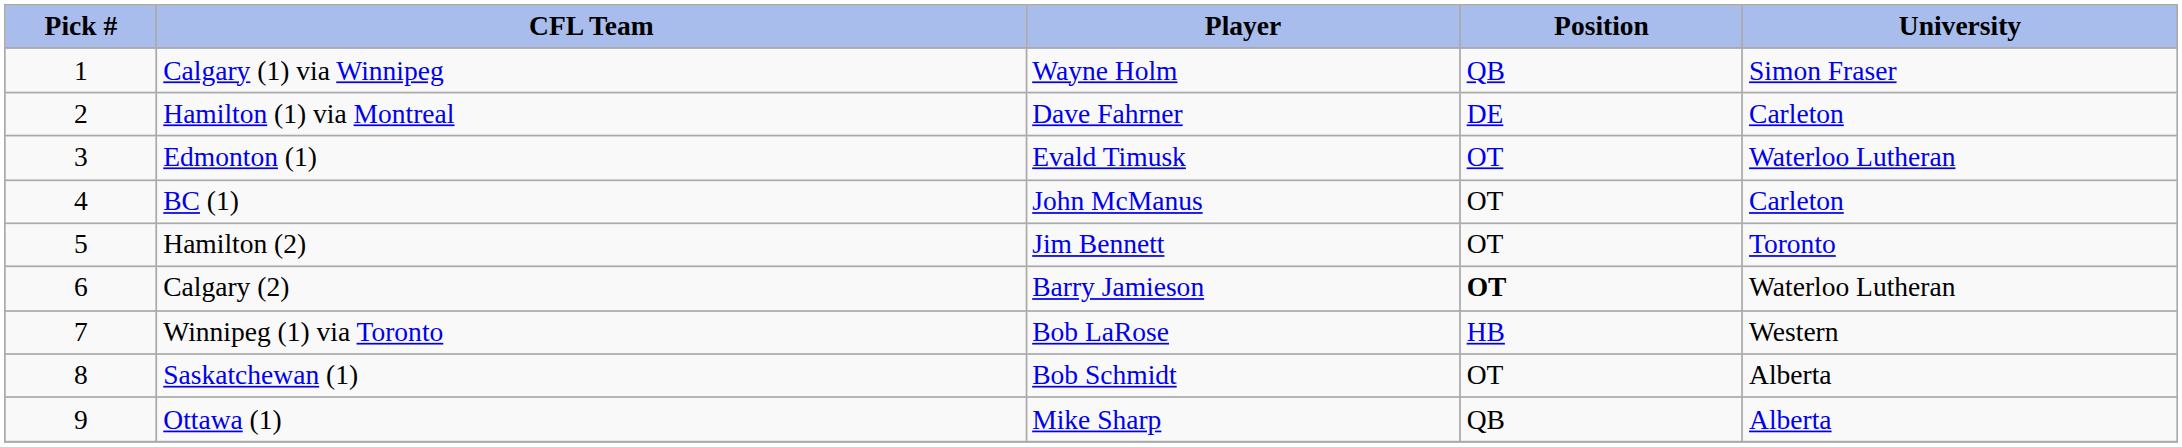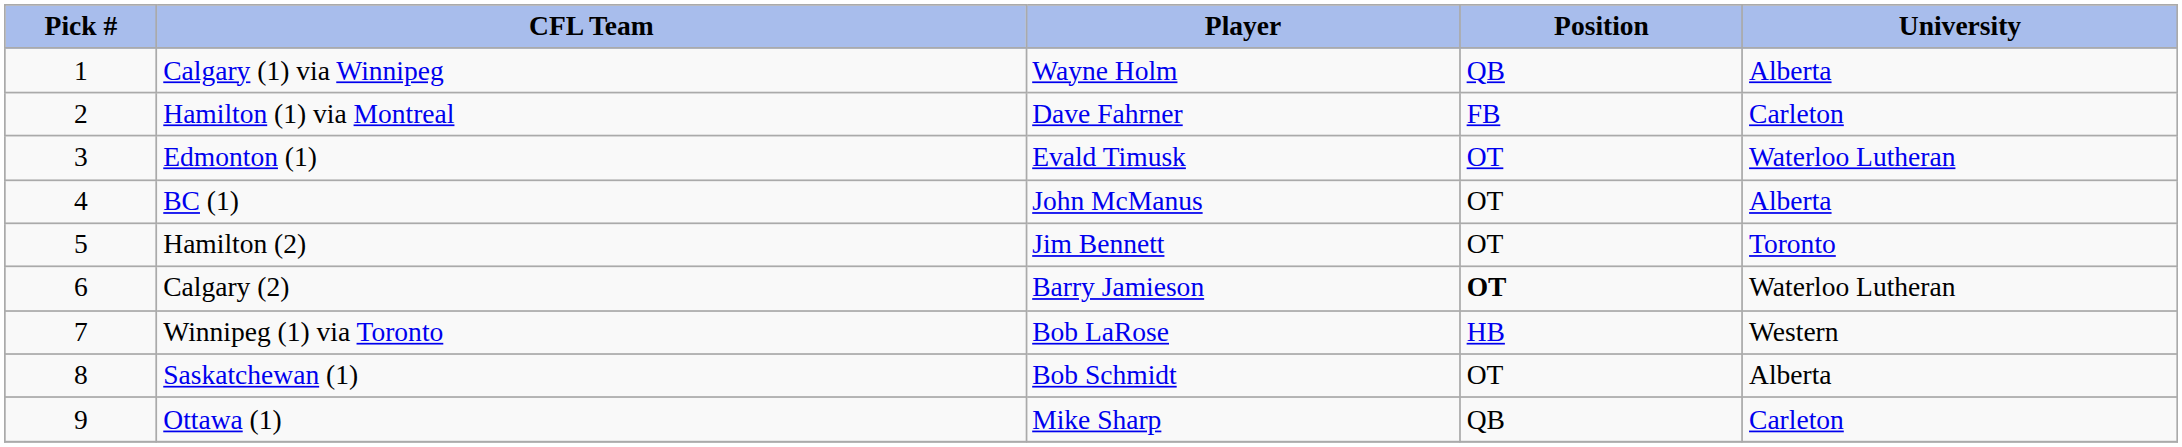 <table class="wikitable" border="1" style="width: 100%">
 <tr>
 <th style="background:#a8bdec;" width=7%>Pick #</th>
 <th width=40% style="background:#a8bdec;">CFL Team</th>
 <th width=20% style="background:#a8bdec;">Player</th>
 <th width=13% style="background:#a8bdec;">Position</th>
 <th width=20% style="background:#a8bdec;">University</th>
 </tr>
 <tr>
 <td align=center>1</td>
 <td><a href='#'>Calgary</a> (1) via <a href='#'>Winnipeg</a></td>
 <td><a href='#'>Wayne Holm</a></td>
 <td><a href='#'>QB</a></td>
-<td><a href='#'>Simon Fraser</a></td>
+<td><a href='#'>Alberta</a></td>
 </tr>
 <tr>
 <td align=center>2</td>
 <td><a href='#'>Hamilton</a> (1) via <a href='#'>Montreal</a></td>
 <td><a href='#'>Dave Fahrner</a></td>
-<td><a href='#'>DE</a></td>
+<td><a href='#'>FB</a></td>
 <td><a href='#'>Carleton</a></td>
 </tr>
 <tr>
 <td align=center>3</td>
 <td><a href='#'>Edmonton</a> (1)</td>
 <td><a href='#'>Evald Timusk</a></td>
 <td><a href='#'>OT</a></td>
 <td><a href='#'>Waterloo Lutheran</a></td>
 </tr>
 <tr>
 <td align=center>4</td>
 <td><a href='#'>BC</a> (1)</td>
 <td><a href='#'>John McManus</a></td>
 <td>OT</td>
-<td><a href='#'>Carleton</a></td>
+<td><a href='#'>Alberta</a></td>
 </tr>
 <tr>
 <td align=center>5</td>
 <td>Hamilton (2)</td>
 <td><a href='#'>Jim Bennett</a></td>
 <td>OT</td>
 <td><a href='#'>Toronto</a></td>
 </tr>
 <tr>
 <td align=center>6</td>
 <td>Calgary (2)</td>
 <td><a href='#'>Barry Jamieson</a></td>
 <td><strong>OT</strong></td>
 <td>Waterloo Lutheran</td>
 </tr>
 <tr>
 <td align=center>7</td>
 <td>Winnipeg (1) via <a href='#'>Toronto</a></td>
 <td><a href='#'>Bob LaRose</a></td>
 <td><a href='#'>HB</a></td>
 <td>Western</td>
 </tr>
 <tr>
 <td align=center>8</td>
 <td><a href='#'>Saskatchewan</a> (1)</td>
 <td><a href='#'>Bob Schmidt</a></td>
 <td>OT</td>
 <td>Alberta</td>
 </tr>
 <tr>
 <td align=center>9</td>
 <td><a href='#'>Ottawa</a> (1)</td>
 <td><a href='#'>Mike Sharp</a></td>
 <td>QB</td>
-<td><a href='#'>Alberta</a></td>
+<td><a href='#'>Carleton</a></td>
 </tr>
 <tr>
 </tr>
 </table>
